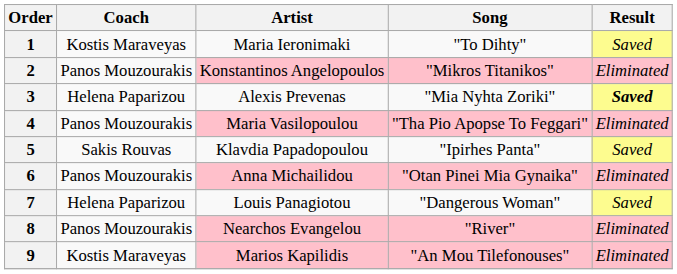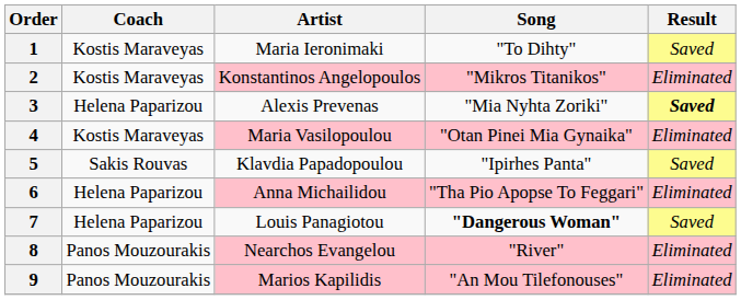 <table class="wikitable" style="text-align: center; width: auto;">
 <tr>
 <th>Order</th>
 <th>Coach</th>
 <th>Artist</th>
 <th>Song</th>
 <th>Result</th>
 </tr>
 <tr>
 <th>1</th>
 <td>Kostis Maraveyas</td>
 <td>Maria Ieronimaki</td>
 <td>"To Dihty"</td>
 <td style="background:#fdfc8f;"><em>Saved</em></td>
 </tr>
 <tr>
 <th>2</th>
-<td>Panos Mouzourakis</td>
+<td>Kostis Maraveyas</td>
 <td style="background:pink;">Konstantinos Angelopoulos</td>
 <td style="background:pink;">"Mikros Titanikos"</td>
 <td style="background:pink;"><em>Eliminated</em></td>
 </tr>
 <tr>
 <th>3</th>
 <td>Helena Paparizou</td>
 <td>Alexis Prevenas</td>
 <td>"Mia Nyhta Zoriki"</td>
 <td style="background:#fdfc8f;"><strong><em>Saved</em></strong></td>
 </tr>
 <tr>
 <th>4</th>
-<td>Panos Mouzourakis</td>
+<td>Kostis Maraveyas</td>
 <td style="background:pink;">Maria Vasilopoulou</td>
-<td style="background:pink;">"Tha Pio Apopse To Feggari"</td>
+<td style="background:pink;">"Otan Pinei Mia Gynaika"</td>
 <td style="background:pink;"><em>Eliminated</em></td>
 </tr>
 <tr>
 <th>5</th>
 <td>Sakis Rouvas</td>
 <td>Klavdia Papadopoulou</td>
 <td>"Ipirhes Panta"</td>
 <td style="background:#fdfc8f;"><em>Saved</em></td>
 </tr>
 <tr>
 <th>6</th>
-<td>Panos Mouzourakis</td>
+<td>Helena Paparizou</td>
 <td style="background:pink;">Anna Michailidou</td>
-<td style="background:pink;">"Otan Pinei Mia Gynaika"</td>
+<td style="background:pink;">"Tha Pio Apopse To Feggari"</td>
 <td style="background:pink;"><em>Eliminated</em></td>
 </tr>
 <tr>
 <th>7</th>
 <td>Helena Paparizou</td>
 <td>Louis Panagiotou</td>
-<td>"Dangerous Woman"</td>
+<td><strong>"Dangerous Woman"</strong></td>
 <td style="background:#fdfc8f;"><em>Saved</em></td>
 </tr>
 <tr>
 <th>8</th>
 <td>Panos Mouzourakis</td>
 <td style="background:pink;">Nearchos Evangelou</td>
 <td style="background:pink;">"River"</td>
 <td style="background:pink;"><em>Eliminated</em></td>
 </tr>
 <tr>
 <th>9</th>
-<td>Kostis Maraveyas</td>
+<td>Panos Mouzourakis</td>
 <td style="background:pink;">Marios Kapilidis</td>
 <td style="background:pink;">"An Mou Tilefonouses"</td>
 <td style="background:pink;"><em>Eliminated</em></td>
 </tr>
 <tr>
 </tr>
 </table>
